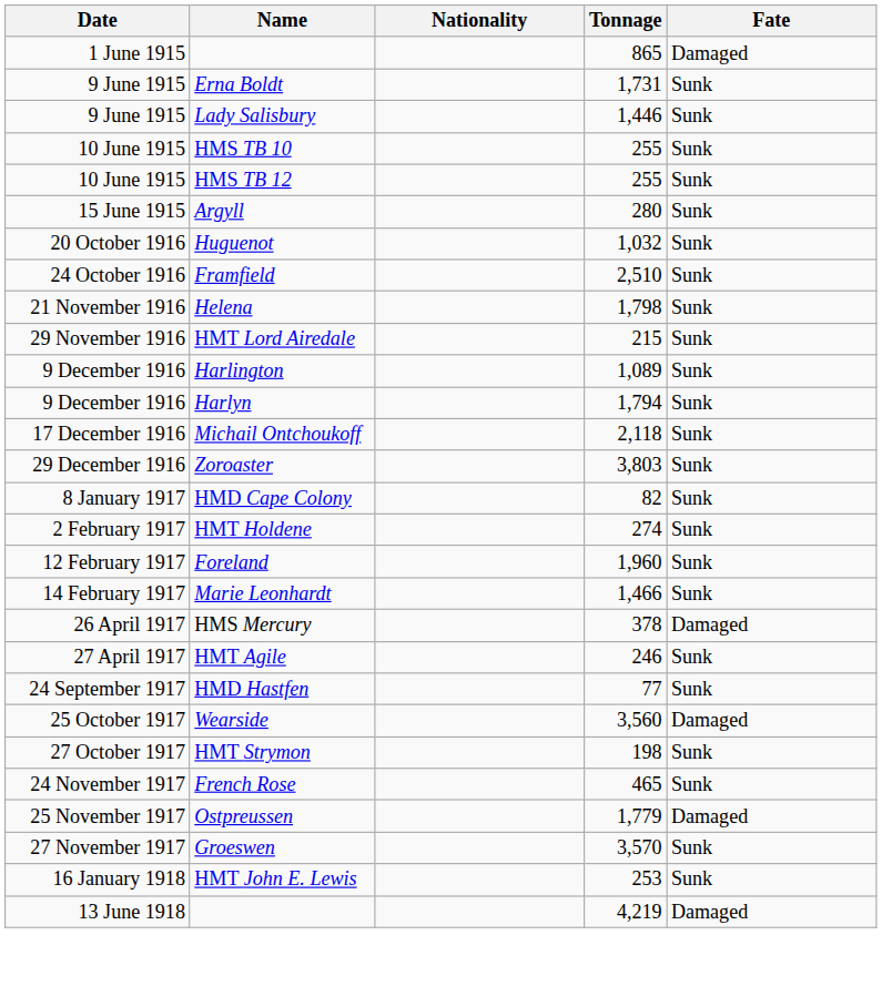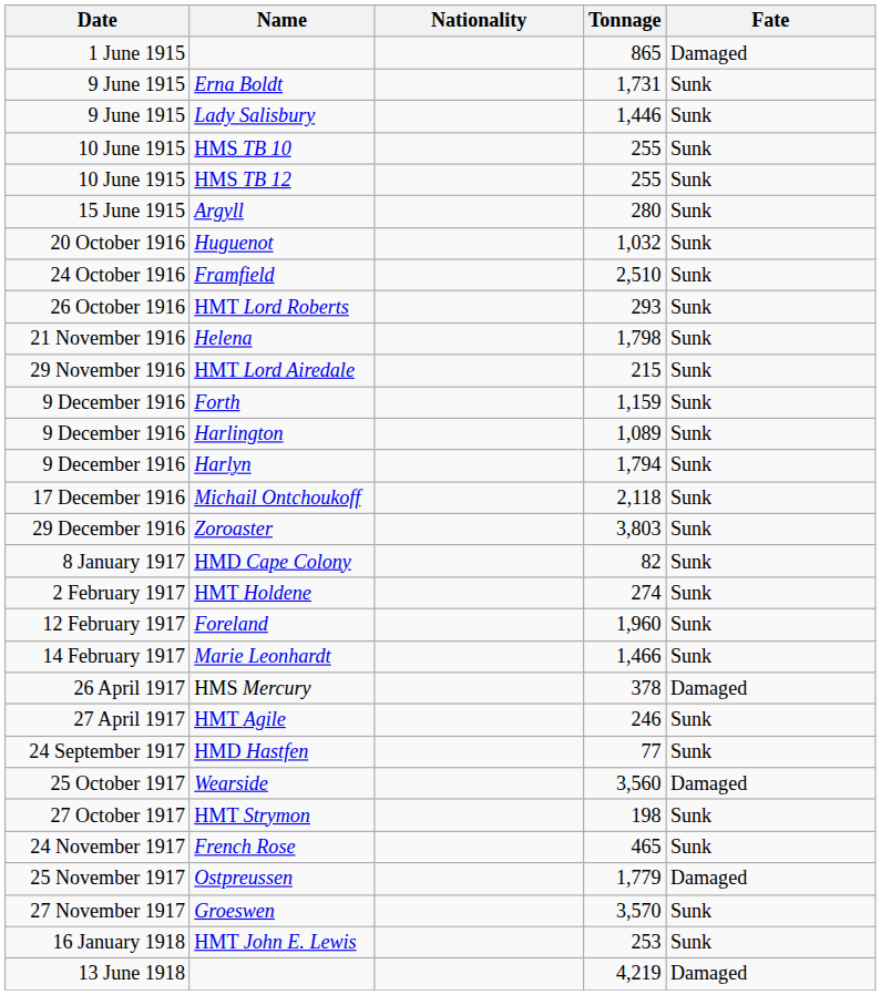 <table class="wikitable sortable">
 <tr>
 <th width="140px">Date</th>
 <th width="140px">Name</th>
 <th width="160px">Nationality</th>
 <th width="25px">Tonnage</th>
 <th width="160px">Fate</th>
 </tr>
 <tr>
 <td align="right">1 June 1915</td>
 <td align="left"></td>
 <td align="left"></td>
 <td align="right">865</td>
 <td align="left">Damaged</td>
 </tr>
 <tr>
 <td align="right">9 June 1915</td>
 <td align="left"><a href='#'><em>Erna Boldt</em></a></td>
 <td align="left"></td>
 <td align="right">1,731</td>
 <td align="left">Sunk</td>
 </tr>
 <tr>
 <td align="right">9 June 1915</td>
 <td align="left"><a href='#'><em>Lady Salisbury</em></a></td>
 <td align="left"></td>
 <td align="right">1,446</td>
 <td align="left">Sunk</td>
 </tr>
 <tr>
 <td align="right">10 June 1915</td>
 <td align="left"><a href='#'>HMS <em>TB 10</em></a></td>
 <td align="left"></td>
 <td align="right">255</td>
 <td align="left">Sunk</td>
 </tr>
 <tr>
 <td align="right">10 June 1915</td>
 <td align="left"><a href='#'>HMS <em>TB 12</em></a></td>
 <td align="left"></td>
 <td align="right">255</td>
 <td align="left">Sunk</td>
 </tr>
 <tr>
 <td align="right">15 June 1915</td>
 <td align="left"><a href='#'><em>Argyll</em></a></td>
 <td align="left"></td>
 <td align="right">280</td>
 <td align="left">Sunk</td>
 </tr>
 <tr>
 <td align="right">20 October 1916</td>
 <td align="left"><a href='#'><em>Huguenot</em></a></td>
 <td align="left"></td>
 <td align="right">1,032</td>
 <td align="left">Sunk</td>
 </tr>
 <tr>
 <td align="right">24 October 1916</td>
 <td align="left"><a href='#'><em>Framfield</em></a></td>
 <td align="left"></td>
 <td align="right">2,510</td>
 <td align="left">Sunk</td>
 </tr>
 <tr>
+<td align="right">26 October 1916</td>
+<td align="left"><a href='#'>HMT <em>Lord Roberts</em></a></td>
+<td align="left"></td>
+<td align="right">293</td>
+<td align="left">Sunk</td>
+</tr>
+<tr>
 <td align="right">21 November 1916</td>
 <td align="left"><a href='#'><em>Helena</em></a></td>
 <td align="left"></td>
 <td align="right">1,798</td>
 <td align="left">Sunk</td>
 </tr>
 <tr>
 <td align="right">29 November 1916</td>
 <td align="left"><a href='#'>HMT <em>Lord Airedale</em></a></td>
 <td align="left"></td>
 <td align="right">215</td>
+<td align="left">Sunk</td>
+</tr>
+<tr>
+<td align="right">9 December 1916</td>
+<td align="left"><a href='#'><em>Forth</em></a></td>
+<td align="left"></td>
+<td align="right">1,159</td>
 <td align="left">Sunk</td>
 </tr>
 <tr>
 <td align="right">9 December 1916</td>
 <td align="left"><a href='#'><em>Harlington</em></a></td>
 <td align="left"></td>
 <td align="right">1,089</td>
 <td align="left">Sunk</td>
 </tr>
 <tr>
 <td align="right">9 December 1916</td>
 <td align="left"><a href='#'><em>Harlyn</em></a></td>
 <td align="left"></td>
 <td align="right">1,794</td>
 <td align="left">Sunk</td>
 </tr>
 <tr>
 <td align="right">17 December 1916</td>
 <td align="left"><a href='#'><em>Michail Ontchoukoff</em></a></td>
 <td align="left"></td>
 <td align="right">2,118</td>
 <td align="left">Sunk</td>
 </tr>
 <tr>
 <td align="right">29 December 1916</td>
 <td align="left"><a href='#'><em>Zoroaster</em></a></td>
 <td align="left"></td>
 <td align="right">3,803</td>
 <td align="left">Sunk</td>
 </tr>
 <tr>
 <td align="right">8 January 1917</td>
 <td align="left"><a href='#'>HMD <em>Cape Colony</em></a></td>
 <td align="left"></td>
 <td align="right">82</td>
 <td align="left">Sunk</td>
 </tr>
 <tr>
 <td align="right">2 February 1917</td>
 <td align="left"><a href='#'>HMT <em>Holdene</em></a></td>
 <td align="left"></td>
 <td align="right">274</td>
 <td align="left">Sunk</td>
 </tr>
 <tr>
 <td align="right">12 February 1917</td>
 <td align="left"><a href='#'><em>Foreland</em></a></td>
 <td align="left"></td>
 <td align="right">1,960</td>
 <td align="left">Sunk</td>
 </tr>
 <tr>
 <td align="right">14 February 1917</td>
 <td align="left"><a href='#'><em>Marie Leonhardt</em></a></td>
 <td align="left"></td>
 <td align="right">1,466</td>
 <td align="left">Sunk</td>
 </tr>
 <tr>
 <td align="right">26 April 1917</td>
 <td align="left">HMS <em>Mercury</em></td>
 <td align="left"></td>
 <td align="right">378</td>
 <td align="left">Damaged</td>
 </tr>
 <tr>
 <td align="right">27 April 1917</td>
 <td align="left"><a href='#'>HMT <em>Agile</em></a></td>
 <td align="left"></td>
 <td align="right">246</td>
 <td align="left">Sunk</td>
 </tr>
 <tr>
 <td align="right">24 September 1917</td>
 <td align="left"><a href='#'>HMD <em>Hastfen</em></a></td>
 <td align="left"></td>
 <td align="right">77</td>
 <td align="left">Sunk</td>
 </tr>
 <tr>
 <td align="right">25 October 1917</td>
 <td align="left"><a href='#'><em>Wearside</em></a></td>
 <td align="left"></td>
 <td align="right">3,560</td>
 <td align="left">Damaged</td>
 </tr>
 <tr>
 <td align="right">27 October 1917</td>
 <td align="left"><a href='#'>HMT <em>Strymon</em></a></td>
 <td align="left"></td>
 <td align="right">198</td>
 <td align="left">Sunk</td>
 </tr>
 <tr>
 <td align="right">24 November 1917</td>
 <td align="left"><a href='#'><em>French Rose</em></a></td>
 <td align="left"></td>
 <td align="right">465</td>
 <td align="left">Sunk</td>
 </tr>
 <tr>
 <td align="right">25 November 1917</td>
 <td align="left"><a href='#'><em>Ostpreussen</em></a></td>
 <td align="left"></td>
 <td align="right">1,779</td>
 <td align="left">Damaged</td>
 </tr>
 <tr>
 <td align="right">27 November 1917</td>
 <td align="left"><a href='#'><em>Groeswen</em></a></td>
 <td align="left"></td>
 <td align="right">3,570</td>
 <td align="left">Sunk</td>
 </tr>
 <tr>
 <td align="right">16 January 1918</td>
 <td align="left"><a href='#'>HMT <em>John E. Lewis</em></a></td>
 <td align="left"></td>
 <td align="right">253</td>
 <td align="left">Sunk</td>
 </tr>
 <tr>
 <td align="right">13 June 1918</td>
 <td align="left"></td>
 <td align="left"></td>
 <td align="right">4,219</td>
 <td align="left">Damaged</td>
 </tr>
 </table>
